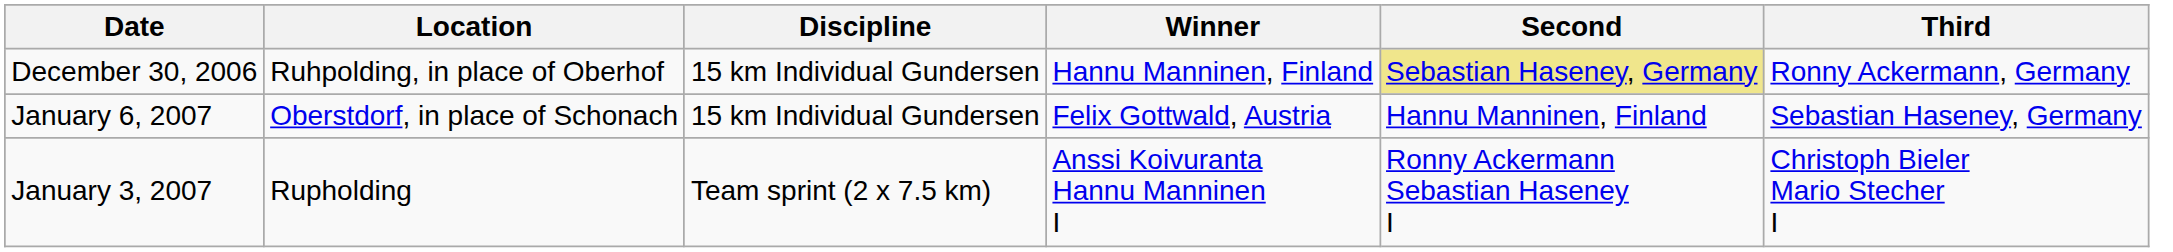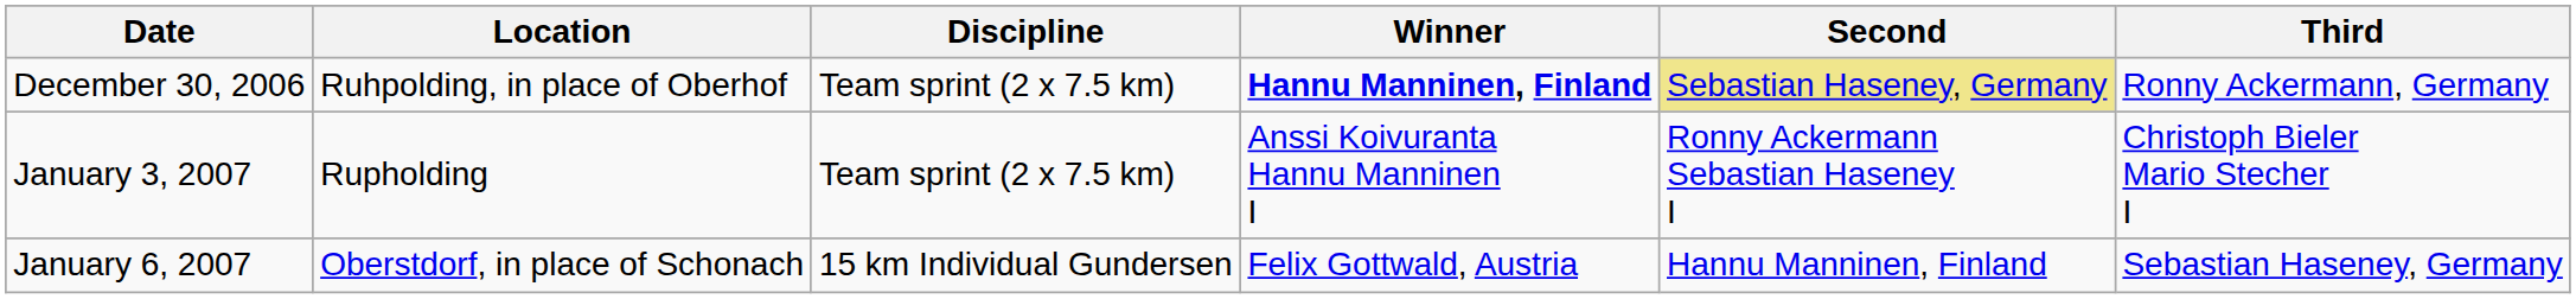 <table class="wikitable">
 <tr>
 <th>Date</th>
 <th>Location</th>
 <th>Discipline</th>
 <th>Winner</th>
 <th>Second</th>
 <th>Third</th>
 </tr>
 <tr>
 <td>December 30, 2006</td>
 <td>Ruhpolding, in place of Oberhof</td>
-<td>15 km Individual Gundersen</td>
-<td> <a href='#'>Hannu Manninen</a>, <a href='#'>Finland</a></td>
+<td>Team sprint (2 x 7.5 km)</td>
+<td><strong> <a href='#'>Hannu Manninen</a>, <a href='#'>Finland</a></strong></td>
 <td style="background: khaki;"> <a href='#'>Sebastian Haseney</a>, <a href='#'>Germany</a></td>
 <td> <a href='#'>Ronny Ackermann</a>, <a href='#'>Germany</a></td>
+</tr>
+<tr>
+<td>January 3, 2007</td>
+<td>Rupholding</td>
+<td>Team sprint (2 x 7.5 km)</td>
+<td><a href='#'>Anssi Koivuranta</a><br><a href='#'>Hannu Manninen</a><br> I</td>
+<td><a href='#'>Ronny Ackermann</a><br><a href='#'>Sebastian Haseney</a><br> I</td>
+<td><a href='#'>Christoph Bieler</a><br><a href='#'>Mario Stecher</a><br> I</td>
 </tr>
 <tr>
 <td>January 6, 2007</td>
 <td><a href='#'>Oberstdorf</a>, in place of Schonach</td>
 <td>15 km Individual Gundersen</td>
 <td> <a href='#'>Felix Gottwald</a>, <a href='#'>Austria</a></td>
 <td> <a href='#'>Hannu Manninen</a>, <a href='#'>Finland</a></td>
 <td> <a href='#'>Sebastian Haseney</a>, <a href='#'>Germany</a></td>
 </tr>
-<tr>
-<td>January 3, 2007</td>
-<td>Rupholding</td>
-<td>Team sprint (2 x 7.5 km)</td>
-<td><a href='#'>Anssi Koivuranta</a><br><a href='#'>Hannu Manninen</a><br> I</td>
-<td><a href='#'>Ronny Ackermann</a><br><a href='#'>Sebastian Haseney</a><br> I</td>
-<td><a href='#'>Christoph Bieler</a><br><a href='#'>Mario Stecher</a><br> I</td>
-</tr>
 </table>
